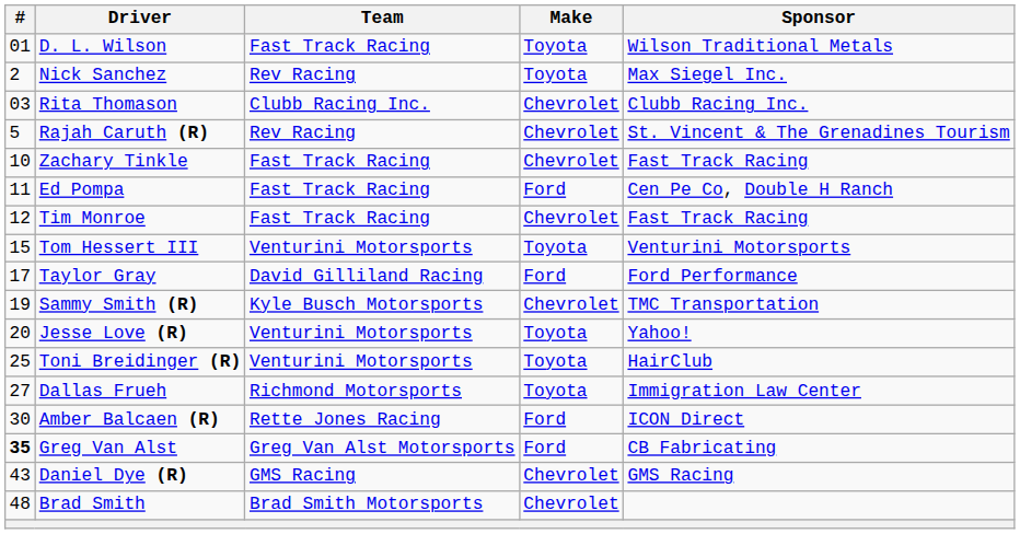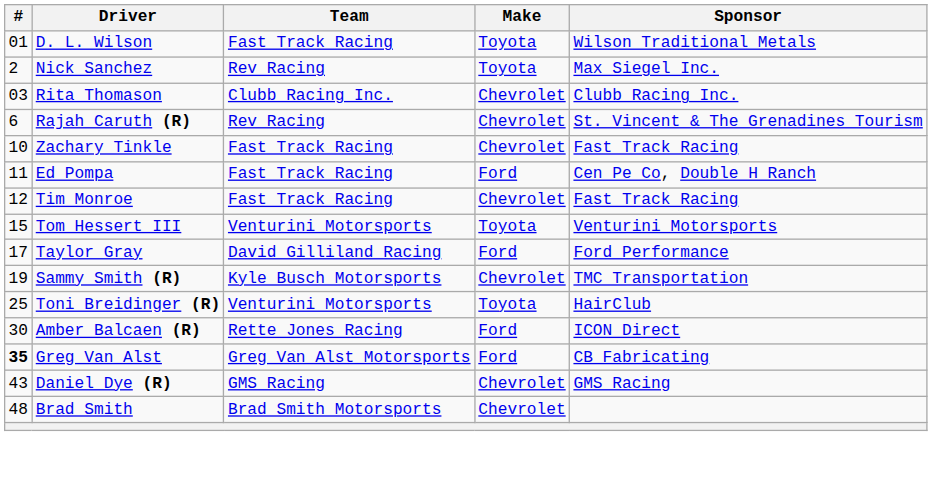 <table class="wikitable" style="font-size:95%">
 <tr>
 <th>#</th>
 <th>Driver</th>
 <th>Team</th>
 <th>Make</th>
 <th>Sponsor</th>
 </tr>
 <tr>
 <td>01</td>
 <td><a href='#'>D. L. Wilson</a></td>
 <td><a href='#'>Fast Track Racing</a></td>
 <td><a href='#'>Toyota</a></td>
 <td><a href='#'>Wilson Traditional Metals</a></td>
 </tr>
 <tr>
 <td>2</td>
 <td><a href='#'>Nick Sanchez</a></td>
 <td><a href='#'>Rev Racing</a></td>
 <td><a href='#'>Toyota</a></td>
 <td><a href='#'>Max Siegel Inc.</a></td>
 </tr>
 <tr>
 <td>03</td>
 <td><a href='#'>Rita Thomason</a></td>
 <td><a href='#'>Clubb Racing Inc.</a></td>
 <td><a href='#'>Chevrolet</a></td>
 <td><a href='#'>Clubb Racing Inc.</a></td>
 </tr>
 <tr>
-<td>5</td>
+<td>6</td>
 <td><a href='#'>Rajah Caruth</a> <strong>(R)</strong></td>
 <td><a href='#'>Rev Racing</a></td>
 <td><a href='#'>Chevrolet</a></td>
 <td><a href='#'>St. Vincent & The Grenadines Tourism</a></td>
 </tr>
 <tr>
 <td>10</td>
 <td><a href='#'>Zachary Tinkle</a></td>
 <td><a href='#'>Fast Track Racing</a></td>
 <td><a href='#'>Chevrolet</a></td>
 <td><a href='#'>Fast Track Racing</a></td>
 </tr>
 <tr>
 <td>11</td>
 <td><a href='#'>Ed Pompa</a></td>
 <td><a href='#'>Fast Track Racing</a></td>
 <td><a href='#'>Ford</a></td>
 <td><a href='#'>Cen Pe Co</a>, <a href='#'>Double H Ranch</a></td>
 </tr>
 <tr>
 <td>12</td>
 <td><a href='#'>Tim Monroe</a></td>
 <td><a href='#'>Fast Track Racing</a></td>
 <td><a href='#'>Chevrolet</a></td>
 <td><a href='#'>Fast Track Racing</a></td>
 </tr>
 <tr>
 <td>15</td>
 <td><a href='#'>Tom Hessert III</a></td>
 <td><a href='#'>Venturini Motorsports</a></td>
 <td><a href='#'>Toyota</a></td>
 <td><a href='#'>Venturini Motorsports</a></td>
 </tr>
 <tr>
 <td>17</td>
 <td><a href='#'>Taylor Gray</a></td>
 <td><a href='#'>David Gilliland Racing</a></td>
 <td><a href='#'>Ford</a></td>
 <td><a href='#'>Ford Performance</a></td>
 </tr>
 <tr>
 <td>19</td>
 <td><a href='#'>Sammy Smith</a> <strong>(R)</strong></td>
 <td><a href='#'>Kyle Busch Motorsports</a></td>
 <td><a href='#'>Chevrolet</a></td>
 <td><a href='#'>TMC Transportation</a></td>
 </tr>
 <tr>
-<td>20</td>
-<td><a href='#'>Jesse Love</a> <strong>(R)</strong></td>
-<td><a href='#'>Venturini Motorsports</a></td>
-<td><a href='#'>Toyota</a></td>
-<td><a href='#'>Yahoo!</a></td>
-</tr>
-<tr>
 <td>25</td>
 <td><a href='#'>Toni Breidinger</a> <strong>(R)</strong></td>
 <td><a href='#'>Venturini Motorsports</a></td>
 <td><a href='#'>Toyota</a></td>
 <td><a href='#'>HairClub</a></td>
-</tr>
-<tr>
-<td>27</td>
-<td><a href='#'>Dallas Frueh</a></td>
-<td><a href='#'>Richmond Motorsports</a></td>
-<td><a href='#'>Toyota</a></td>
-<td><a href='#'>Immigration Law Center</a></td>
 </tr>
 <tr>
 <td>30</td>
 <td><a href='#'>Amber Balcaen</a> <strong>(R)</strong></td>
 <td><a href='#'>Rette Jones Racing</a></td>
 <td><a href='#'>Ford</a></td>
 <td><a href='#'>ICON Direct</a></td>
 </tr>
 <tr>
 <td><strong>35</strong></td>
 <td><a href='#'>Greg Van Alst</a></td>
 <td><a href='#'>Greg Van Alst Motorsports</a></td>
 <td><a href='#'>Ford</a></td>
 <td><a href='#'>CB Fabricating</a></td>
 </tr>
 <tr>
 <td>43</td>
 <td><a href='#'>Daniel Dye</a> <strong>(R)</strong></td>
 <td><a href='#'>GMS Racing</a></td>
 <td><a href='#'>Chevrolet</a></td>
 <td><a href='#'>GMS Racing</a></td>
 </tr>
 <tr>
 <td>48</td>
 <td><a href='#'>Brad Smith</a></td>
 <td><a href='#'>Brad Smith Motorsports</a></td>
 <td><a href='#'>Chevrolet</a></td>
 <td></td>
 </tr>
 <tr>
 <th colspan="5"></th>
 </tr>
 </table>
